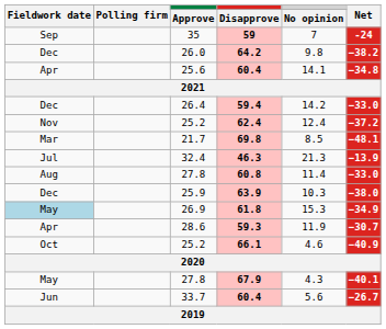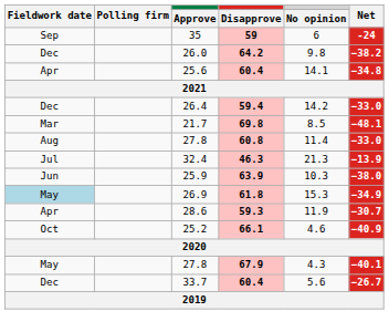 <table class="wikitable mw-collapsible" style="text-align:center; font-size:85%; line-height:14px;">
 <tr>
 <th rowspan="2">Fieldwork date</th>
 <th rowspan="2">Polling firm</th>
 <th style="background: #008142;"></th>
 <th style="background: #DC241F;"></th>
 <th style="background: lightgrey;"></th>
 <th rowspan="2">Net</th>
 </tr>
 <tr>
 <th>Approve</th>
 <th>Disapprove</th>
 <th>No opinion</th>
 </tr>
 <tr>
 <td>Sep</td>
 <td></td>
 <td>35</td>
 <td style="background:#FFC2C2"><strong>59</strong></td>
-<td>7</td>
+<td>6</td>
 <th style="background:#DC241F; color:white;">-24</th>
 </tr>
 <tr>
 <td>Dec</td>
 <td></td>
 <td>26.0</td>
 <td style="background:#FFC2C2"><strong>64.2</strong></td>
 <td>9.8</td>
 <th style="background:#DC241F; color:white;">−38.2</th>
 </tr>
 <tr>
 <td>Apr</td>
 <td></td>
 <td>25.6</td>
 <td style="background:#FFC2C2"><strong>60.4</strong></td>
 <td>14.1</td>
 <th style="background:#DC241F; color:white;">−34.8</th>
 </tr>
 <tr>
 <th colspan="6">2021</th>
 </tr>
 <tr>
 <td>Dec</td>
 <td></td>
 <td>26.4</td>
 <td style="background:#FFC2C2"><strong>59.4</strong></td>
 <td>14.2</td>
 <th style="background:#DC241F; color:white;">−33.0</th>
 </tr>
 <tr>
-<td>Nov</td>
-<td></td>
-<td>25.2</td>
-<td style="background:#FFC2C2"><strong>62.4</strong></td>
-<td>12.4</td>
-<th style="background:#DC241F; color:white;">−37.2</th>
-</tr>
-<tr>
 <td>Mar</td>
 <td></td>
 <td>21.7</td>
 <td style="background:#FFC2C2"><strong>69.8</strong></td>
 <td>8.5</td>
 <th style="background:#DC241F; color:white;">−48.1</th>
+</tr>
+<tr>
+<td>Aug</td>
+<td></td>
+<td>27.8</td>
+<td style="background:#FFC2C2"><strong>60.8</strong></td>
+<td>11.4</td>
+<th style="background:#DC241F; color:white;">−33.0</th>
 </tr>
 <tr>
 <td>Jul</td>
 <td></td>
 <td>32.4</td>
 <td style="background:#FFC2C2"><strong>46.3</strong></td>
 <td>21.3</td>
 <th style="background:#DC241F; color:white;">−13.9</th>
 </tr>
 <tr>
-<td>Aug</td>
-<td></td>
-<td>27.8</td>
-<td style="background:#FFC2C2"><strong>60.8</strong></td>
-<td>11.4</td>
-<th style="background:#DC241F; color:white;">−33.0</th>
-</tr>
-<tr>
-<td>Dec</td>
+<td>Jun</td>
 <td></td>
 <td>25.9</td>
 <td style="background:#FFC2C2"><strong>63.9</strong></td>
 <td>10.3</td>
 <th style="background:#DC241F; color:white;">−38.0</th>
 </tr>
 <tr>
 <td style="background: lightblue;">May</td>
 <td></td>
 <td>26.9</td>
 <td style="background:#FFC2C2"><strong>61.8</strong></td>
 <td>15.3</td>
 <th style="background:#DC241F; color:white;">−34.9</th>
 </tr>
 <tr>
 <td>Apr</td>
 <td></td>
 <td>28.6</td>
 <td style="background:#FFC2C2"><strong>59.3</strong></td>
 <td>11.9</td>
 <th style="background:#DC241F; color:white;">−30.7</th>
 </tr>
 <tr>
 <td>Oct</td>
 <td></td>
 <td>25.2</td>
 <td style="background:#FFC2C2"><strong>66.1</strong></td>
 <td>4.6</td>
 <th style="background:#DC241F; color:white;">−40.9</th>
 </tr>
 <tr>
 <th colspan="6">2020</th>
 </tr>
 <tr>
 <td>May</td>
 <td></td>
 <td>27.8</td>
 <td style="background:#FFC2C2"><strong>67.9</strong></td>
 <td>4.3</td>
 <th style="background:#DC241F; color:white;">−40.1</th>
 </tr>
 <tr>
-<td>Jun</td>
+<td>Dec</td>
 <td></td>
 <td>33.7</td>
 <td style="background:#FFC2C2"><strong>60.4</strong></td>
 <td>5.6</td>
 <th style="background:#DC241F; color:white;">−26.7</th>
 </tr>
 <tr>
 <th colspan="6">2019</th>
 </tr>
 </table>
